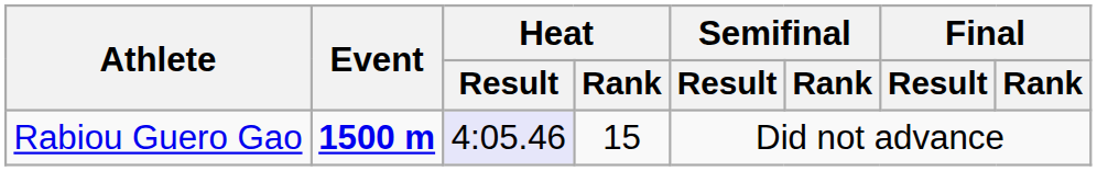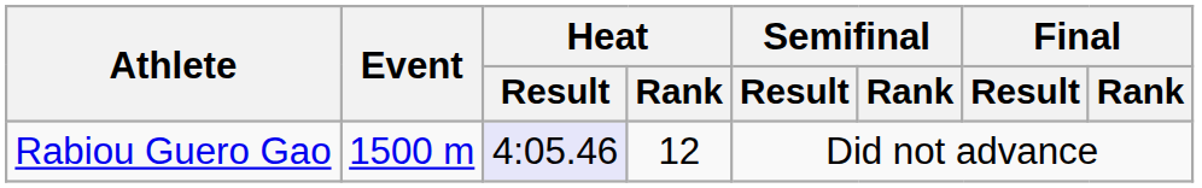 <table class="wikitable" style="font-size:90%">
 <tr>
 <th rowspan="2">Athlete</th>
 <th rowspan="2">Event</th>
 <th colspan="2">Heat</th>
 <th colspan="2">Semifinal</th>
 <th colspan="2">Final</th>
 </tr>
 <tr style="font-size:95%">
 <th>Result</th>
 <th>Rank</th>
 <th>Result</th>
 <th>Rank</th>
 <th>Result</th>
 <th>Rank</th>
 </tr>
 <tr align=center>
 <td align=left><a href='#'>Rabiou Guero Gao</a></td>
-<td align=left><strong><a href='#'>1500 m</a></strong></td>
+<td align=left><a href='#'>1500 m</a></td>
 <td style="background: lavender;">4:05.46</td>
-<td>15</td>
+<td>12</td>
 <td colspan=4>Did not advance</td>
 </tr>
 </table>
